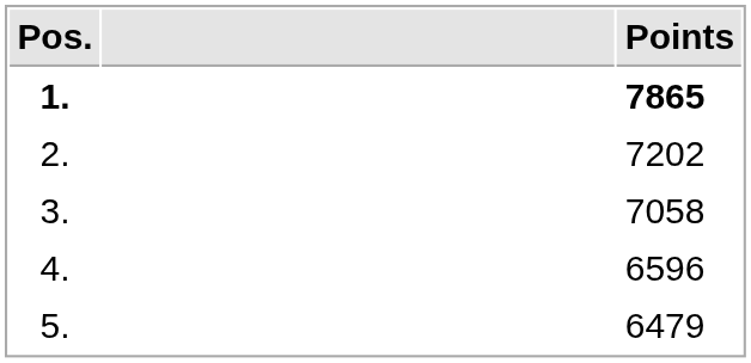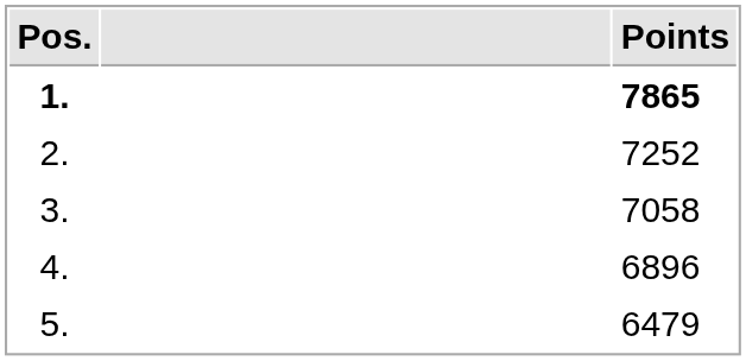 <table cellspacing="1" cellpadding="3" style="border:1px solid #AAAAAA;font-size:90%">
 <tr bgcolor="#E4E4E4">
 <th style="border-bottom:1px solid #AAAAAA" width=10>Pos.</th>
 <th style="border-bottom:1px solid #AAAAAA" width=200></th>
 <th style="border-bottom:1px solid #AAAAAA" width=20>Points</th>
 </tr>
 <tr>
 <td align="center"><strong>1.</strong></td>
 <td><strong></strong></td>
 <td><strong>7865</strong></td>
 </tr>
 <tr>
 <td align="center">2.</td>
 <td></td>
-<td>7202</td>
+<td>7252</td>
 </tr>
 <tr>
 <td align="center">3.</td>
 <td></td>
 <td>7058</td>
 </tr>
 <tr>
 <td align="center">4.</td>
 <td></td>
-<td>6596</td>
+<td>6896</td>
 </tr>
 <tr>
 <td align="center">5.</td>
 <td></td>
 <td>6479</td>
 </tr>
 </table>
